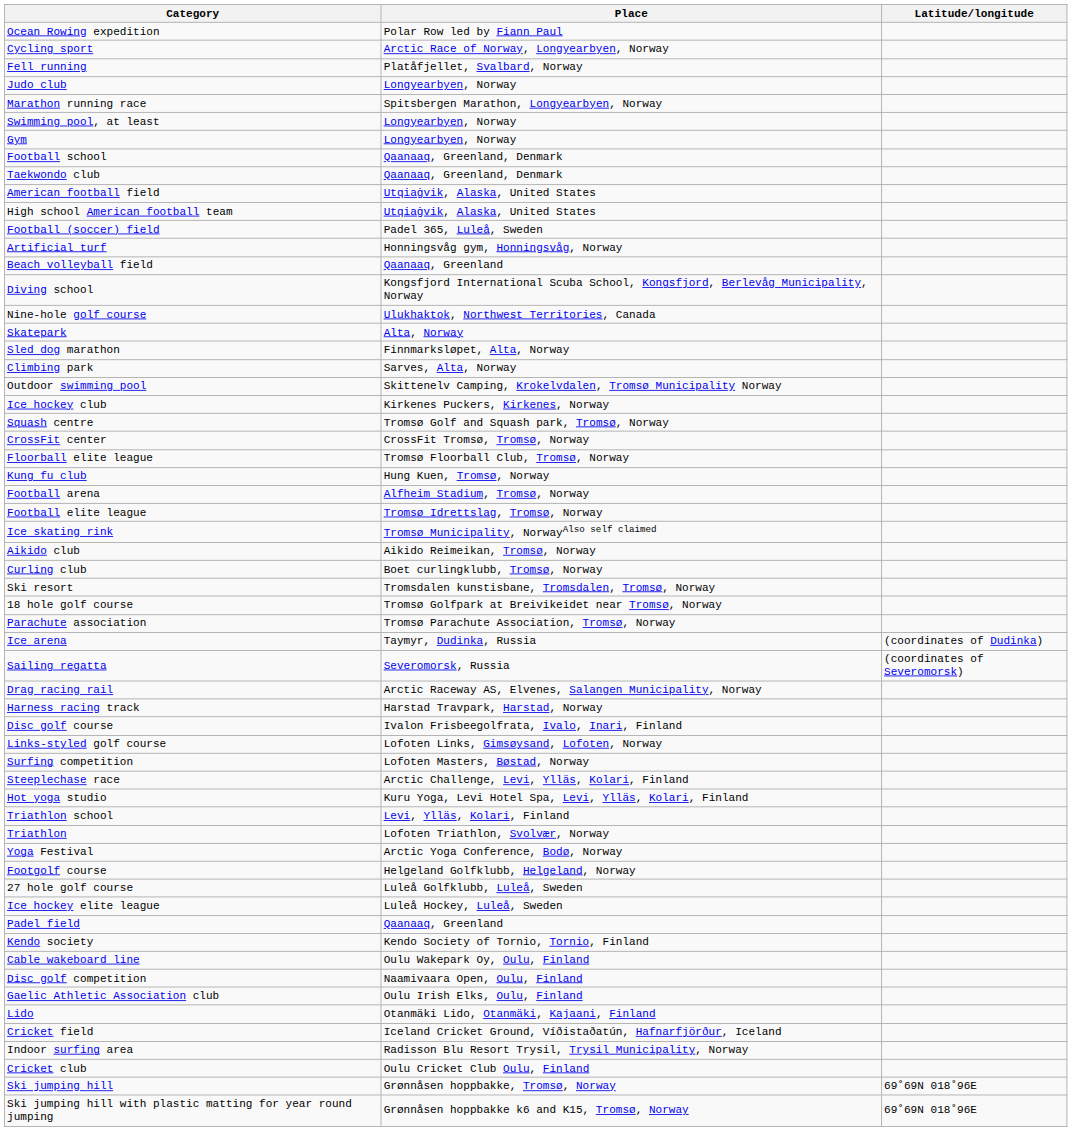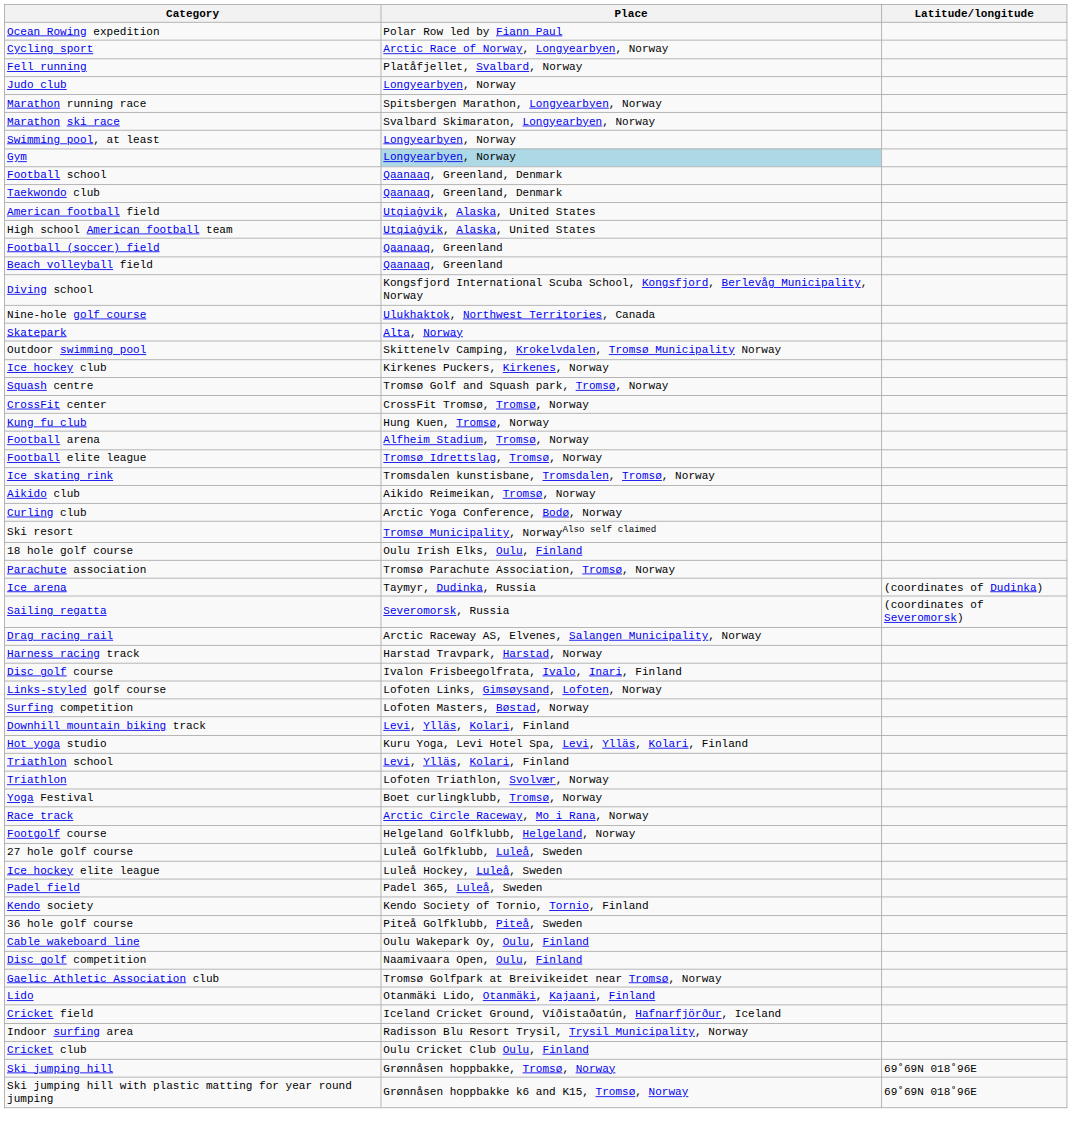 <table class="wikitable">
 <tr>
 <th>Category</th>
 <th>Place</th>
 <th>Latitude/longitude</th>
 </tr>
 <tr>
 <td><a href='#'>Ocean Rowing</a> expedition</td>
 <td>Polar Row led by <a href='#'>Fiann Paul</a></td>
 <td></td>
 </tr>
 <tr>
 <td><a href='#'>Cycling sport</a></td>
 <td><a href='#'>Arctic Race of Norway</a>, <a href='#'>Longyearbyen</a>, Norway</td>
 <td></td>
 </tr>
 <tr>
 <td><a href='#'>Fell running</a></td>
 <td>Platåfjellet, <a href='#'>Svalbard</a>, Norway</td>
 <td></td>
 </tr>
 <tr>
 <td><a href='#'>Judo club</a></td>
 <td><a href='#'>Longyearbyen</a>, Norway</td>
 <td></td>
 </tr>
 <tr>
 <td><a href='#'>Marathon</a> running race</td>
 <td>Spitsbergen Marathon, <a href='#'>Longyearbyen</a>, Norway</td>
 <td></td>
 </tr>
 <tr>
+<td><a href='#'>Marathon</a> <a href='#'>ski race</a></td>
+<td>Svalbard Skimaraton, <a href='#'>Longyearbyen</a>, Norway</td>
+<td></td>
+</tr>
+<tr>
 <td><a href='#'>Swimming pool</a>, at least </td>
 <td><a href='#'>Longyearbyen</a>, Norway</td>
 <td></td>
 </tr>
 <tr>
 <td><a href='#'>Gym</a></td>
-<td><a href='#'>Longyearbyen</a>, Norway</td>
+<td style="background: lightblue;"><a href='#'>Longyearbyen</a>, Norway</td>
 <td></td>
 </tr>
 <tr>
 <td><a href='#'>Football</a> school</td>
 <td><a href='#'>Qaanaaq</a>, Greenland, Denmark</td>
 <td></td>
 </tr>
 <tr>
 <td><a href='#'>Taekwondo</a> club</td>
 <td><a href='#'>Qaanaaq</a>, Greenland, Denmark</td>
 <td></td>
 </tr>
 <tr>
 <td><a href='#'>American football</a> field</td>
 <td><a href='#'>Utqiaġvik</a>, <a href='#'>Alaska</a>, United States</td>
 <td></td>
 </tr>
 <tr>
 <td>High school <a href='#'>American football</a> team</td>
 <td><a href='#'>Utqiaġvik</a>, <a href='#'>Alaska</a>, United States</td>
 <td></td>
 </tr>
 <tr>
 <td><a href='#'>Football (soccer) field</a></td>
-<td>Padel 365, <a href='#'>Luleå</a>, Sweden</td>
-<td></td>
-</tr>
-<tr>
-<td><a href='#'>Artificial turf</a></td>
-<td>Honningsvåg gym, <a href='#'>Honningsvåg</a>, Norway</td>
+<td><a href='#'>Qaanaaq</a>, Greenland</td>
 <td></td>
 </tr>
 <tr>
 <td><a href='#'>Beach volleyball</a> field</td>
 <td><a href='#'>Qaanaaq</a>, Greenland</td>
 <td></td>
 </tr>
 <tr>
 <td><a href='#'>Diving</a> school</td>
 <td>Kongsfjord International Scuba School, <a href='#'>Kongsfjord</a>, <a href='#'>Berlevåg Municipality</a>, Norway</td>
 <td></td>
 </tr>
 <tr>
 <td>Nine-hole <a href='#'>golf course</a></td>
 <td><a href='#'>Ulukhaktok</a>, <a href='#'>Northwest Territories</a>, Canada</td>
 <td></td>
 </tr>
 <tr>
 <td><a href='#'>Skatepark</a></td>
 <td><a href='#'>Alta</a>, <a href='#'>Norway</a></td>
 <td></td>
 </tr>
 <tr>
-<td><a href='#'>Sled dog</a> marathon</td>
-<td>Finnmarksløpet, <a href='#'>Alta</a>, Norway</td>
-<td></td>
-</tr>
-<tr>
-<td><a href='#'>Climbing</a> park</td>
-<td>Sarves, <a href='#'>Alta</a>, Norway</td>
-<td></td>
-</tr>
-<tr>
 <td>Outdoor <a href='#'>swimming pool</a></td>
 <td>Skittenelv Camping, <a href='#'>Krokelvdalen</a>, <a href='#'>Tromsø Municipality</a> Norway</td>
 <td></td>
 </tr>
 <tr>
 <td><a href='#'>Ice hockey</a> club</td>
 <td>Kirkenes Puckers, <a href='#'>Kirkenes</a>, Norway</td>
 <td></td>
 </tr>
 <tr>
 <td><a href='#'>Squash</a> centre</td>
 <td>Tromsø Golf and Squash park, <a href='#'>Tromsø</a>, Norway</td>
 <td></td>
 </tr>
 <tr>
 <td><a href='#'>CrossFit</a> center</td>
 <td>CrossFit Tromsø, <a href='#'>Tromsø</a>, Norway</td>
 <td></td>
 </tr>
 <tr>
-<td><a href='#'>Floorball</a> elite league</td>
-<td>Tromsø Floorball Club, <a href='#'>Tromsø</a>, Norway</td>
-<td></td>
-</tr>
-<tr>
 <td><a href='#'>Kung fu club</a></td>
 <td>Hung Kuen, <a href='#'>Tromsø</a>, Norway</td>
 <td></td>
 </tr>
 <tr>
 <td><a href='#'>Football</a> arena</td>
 <td><a href='#'>Alfheim Stadium</a>, <a href='#'>Tromsø</a>, Norway</td>
 <td></td>
 </tr>
 <tr>
 <td><a href='#'>Football</a> elite league</td>
 <td><a href='#'>Tromsø Idrettslag</a>, <a href='#'>Tromsø</a>, Norway</td>
 <td></td>
 </tr>
 <tr>
 <td><a href='#'>Ice skating rink</a></td>
-<td><a href='#'>Tromsø Municipality</a>, Norway<sup>Also self claimed</sup></td>
+<td>Tromsdalen kunstisbane, <a href='#'>Tromsdalen</a>, <a href='#'>Tromsø</a>, Norway</td>
 <td></td>
 </tr>
 <tr>
 <td><a href='#'>Aikido</a> club</td>
 <td>Aikido Reimeikan, <a href='#'>Tromsø</a>, Norway</td>
 <td></td>
 </tr>
 <tr>
 <td><a href='#'>Curling</a> club</td>
-<td>Boet curlingklubb, <a href='#'>Tromsø</a>, Norway</td>
+<td>Arctic Yoga Conference, <a href='#'>Bodø</a>, Norway</td>
 <td></td>
 </tr>
 <tr>
 <td>Ski resort</td>
-<td>Tromsdalen kunstisbane, <a href='#'>Tromsdalen</a>, <a href='#'>Tromsø</a>, Norway</td>
+<td><a href='#'>Tromsø Municipality</a>, Norway<sup>Also self claimed</sup></td>
 <td></td>
 </tr>
 <tr>
 <td>18 hole golf course</td>
-<td>Tromsø Golfpark at Breivikeidet near <a href='#'>Tromsø</a>, Norway</td>
+<td>Oulu Irish Elks, <a href='#'>Oulu</a>, <a href='#'>Finland</a></td>
 <td></td>
 </tr>
 <tr>
 <td><a href='#'>Parachute</a> association</td>
 <td>Tromsø Parachute Association, <a href='#'>Tromsø</a>, Norway</td>
 <td></td>
 </tr>
 <tr>
 <td><a href='#'>Ice arena</a></td>
 <td>Taymyr, <a href='#'>Dudinka</a>, Russia</td>
 <td> (coordinates of <a href='#'>Dudinka</a>)</td>
 </tr>
 <tr>
 <td><a href='#'>Sailing regatta</a></td>
 <td><a href='#'>Severomorsk</a>, Russia</td>
 <td> (coordinates of <a href='#'>Severomorsk</a>)</td>
 </tr>
 <tr>
 <td><a href='#'>Drag racing rail</a></td>
 <td>Arctic Raceway AS, Elvenes, <a href='#'>Salangen Municipality</a>, Norway</td>
 <td></td>
 </tr>
 <tr>
 <td><a href='#'>Harness racing</a> track</td>
 <td>Harstad Travpark, <a href='#'>Harstad</a>, Norway</td>
 <td></td>
 </tr>
 <tr>
 <td><a href='#'>Disc golf</a> course</td>
 <td>Ivalon Frisbeegolfrata, <a href='#'>Ivalo</a>, <a href='#'>Inari</a>, Finland</td>
 <td></td>
 </tr>
 <tr>
 <td><a href='#'>Links-styled</a> golf course</td>
 <td>Lofoten Links, <a href='#'>Gimsøysand</a>, <a href='#'>Lofoten</a>, Norway</td>
 <td></td>
 </tr>
 <tr>
 <td><a href='#'>Surfing</a> competition</td>
 <td>Lofoten Masters, <a href='#'>Bøstad</a>, Norway</td>
 <td></td>
 </tr>
 <tr>
-<td><a href='#'>Steeplechase</a> race</td>
-<td>Arctic Challenge, <a href='#'>Levi</a>, <a href='#'>Ylläs</a>, <a href='#'>Kolari</a>, Finland</td>
+<td><a href='#'>Downhill mountain biking</a> track</td>
+<td><a href='#'>Levi</a>, <a href='#'>Ylläs</a>, <a href='#'>Kolari</a>, Finland</td>
 <td></td>
 </tr>
 <tr>
 <td><a href='#'>Hot yoga</a> studio</td>
 <td>Kuru Yoga, Levi Hotel Spa, <a href='#'>Levi</a>, <a href='#'>Ylläs</a>, <a href='#'>Kolari</a>, Finland</td>
 <td></td>
 </tr>
 <tr>
 <td><a href='#'>Triathlon</a> school</td>
 <td><a href='#'>Levi</a>, <a href='#'>Ylläs</a>, <a href='#'>Kolari</a>, Finland</td>
 <td></td>
 </tr>
 <tr>
 <td><a href='#'>Triathlon</a></td>
 <td>Lofoten Triathlon, <a href='#'>Svolvær</a>, Norway</td>
 <td></td>
 </tr>
 <tr>
 <td><a href='#'>Yoga</a> Festival</td>
-<td>Arctic Yoga Conference, <a href='#'>Bodø</a>, Norway</td>
+<td>Boet curlingklubb, <a href='#'>Tromsø</a>, Norway</td>
+<td></td>
+</tr>
+<tr>
+<td><a href='#'>Race track</a></td>
+<td><a href='#'>Arctic Circle Raceway</a>, <a href='#'>Mo i Rana</a>, Norway</td>
 <td></td>
 </tr>
 <tr>
 <td><a href='#'>Footgolf</a> course</td>
 <td>Helgeland Golfklubb, <a href='#'>Helgeland</a>, Norway</td>
 <td></td>
 </tr>
 <tr>
 <td>27 hole golf course</td>
 <td>Luleå Golfklubb, <a href='#'>Luleå</a>, Sweden</td>
 <td></td>
 </tr>
 <tr>
 <td><a href='#'>Ice hockey</a> elite league</td>
 <td>Luleå Hockey, <a href='#'>Luleå</a>, Sweden</td>
 <td></td>
 </tr>
 <tr>
 <td><a href='#'>Padel field</a></td>
-<td><a href='#'>Qaanaaq</a>, Greenland</td>
+<td>Padel 365, <a href='#'>Luleå</a>, Sweden</td>
 <td></td>
 </tr>
 <tr>
 <td><a href='#'>Kendo</a> society</td>
 <td>Kendo Society of Tornio, <a href='#'>Tornio</a>, Finland</td>
+<td></td>
+</tr>
+<tr>
+<td>36 hole golf course</td>
+<td>Piteå Golfklubb, <a href='#'>Piteå</a>, Sweden</td>
 <td></td>
 </tr>
 <tr>
 <td><a href='#'>Cable wakeboard line</a></td>
 <td>Oulu Wakepark Oy, <a href='#'>Oulu</a>, <a href='#'>Finland</a></td>
 <td></td>
 </tr>
 <tr>
 <td><a href='#'>Disc golf</a> competition</td>
 <td>Naamivaara Open, <a href='#'>Oulu</a>, <a href='#'>Finland</a></td>
 <td></td>
 </tr>
 <tr>
 <td><a href='#'>Gaelic Athletic Association</a> club</td>
-<td>Oulu Irish Elks, <a href='#'>Oulu</a>, <a href='#'>Finland</a></td>
+<td>Tromsø Golfpark at Breivikeidet near <a href='#'>Tromsø</a>, Norway</td>
 <td></td>
 </tr>
 <tr>
 <td><a href='#'>Lido</a></td>
 <td>Otanmäki Lido, <a href='#'>Otanmäki</a>, <a href='#'>Kajaani</a>, <a href='#'>Finland</a></td>
 <td></td>
 </tr>
 <tr>
 <td><a href='#'>Cricket</a> field</td>
 <td>Iceland Cricket Ground, Víðistaðatún, <a href='#'>Hafnarfjörður</a>, Iceland</td>
 <td></td>
 </tr>
 <tr>
 <td>Indoor <a href='#'>surfing</a> area</td>
 <td>Radisson Blu Resort Trysil, <a href='#'>Trysil Municipality</a>, Norway</td>
 <td></td>
 </tr>
 <tr>
 <td><a href='#'>Cricket</a> club</td>
 <td>Oulu Cricket Club  <a href='#'>Oulu</a>, <a href='#'>Finland</a></td>
 <td></td>
 </tr>
 <tr>
 <td><a href='#'>Ski jumping hill</a></td>
 <td>Grønnåsen hoppbakke, <a href='#'>Tromsø</a>, <a href='#'>Norway</a></td>
 <td>69˚69N 018˚96E</td>
 </tr>
 <tr>
 <td>Ski jumping hill with plastic matting for year round jumping</td>
 <td>Grønnåsen hoppbakke k6 and K15, <a href='#'>Tromsø</a>, <a href='#'>Norway</a></td>
 <td>69˚69N 018˚96E</td>
 </tr>
 </table>
